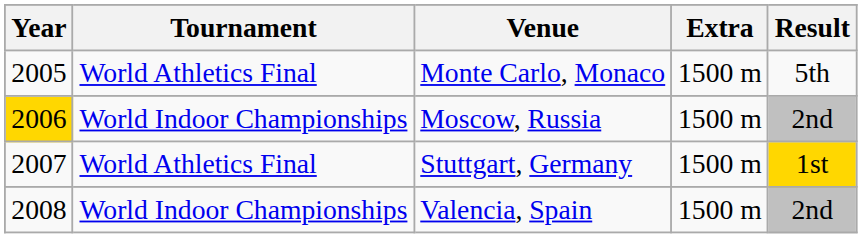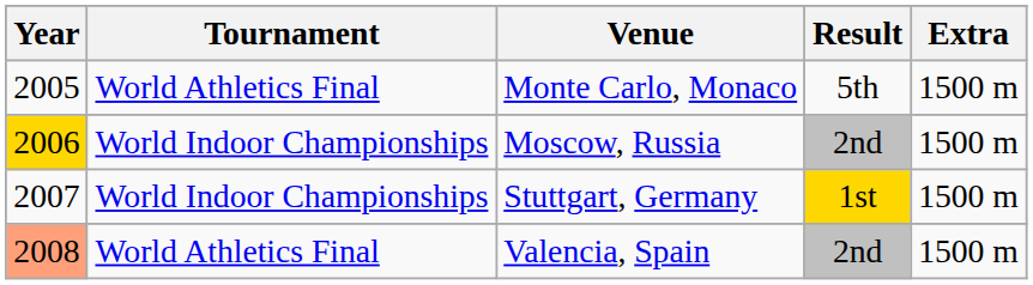 <table class="wikitable" style="font-size: 95%;">
 <tr>
 <th>Year</th>
 <th>Tournament</th>
 <th>Venue</th>
+<th>Result</th>
 <th>Extra</th>
-<th>Result</th>
 </tr>
 <tr>
 <td>2005</td>
 <td><a href='#'>World Athletics Final</a></td>
 <td><a href='#'>Monte Carlo</a>, <a href='#'>Monaco</a></td>
+<td align="center">5th</td>
 <td>1500 m</td>
-<td align="center">5th</td>
 </tr>
 <tr>
 <td style="background: gold;">2006</td>
 <td><a href='#'>World Indoor Championships</a></td>
 <td><a href='#'>Moscow</a>, <a href='#'>Russia</a></td>
+<td bgcolor="silver" align="center">2nd</td>
 <td>1500 m</td>
-<td bgcolor="silver" align="center">2nd</td>
 </tr>
 <tr>
 <td>2007</td>
-<td><a href='#'>World Athletics Final</a></td>
+<td><a href='#'>World Indoor Championships</a></td>
 <td><a href='#'>Stuttgart</a>, <a href='#'>Germany</a></td>
+<td bgcolor="gold" align="center">1st</td>
 <td>1500 m</td>
-<td bgcolor="gold" align="center">1st</td>
 </tr>
 <tr>
-<td>2008</td>
-<td><a href='#'>World Indoor Championships</a></td>
+<td style="background: lightsalmon;">2008</td>
+<td><a href='#'>World Athletics Final</a></td>
 <td><a href='#'>Valencia</a>, <a href='#'>Spain</a></td>
+<td bgcolor="silver" align="center">2nd</td>
 <td>1500 m</td>
-<td bgcolor="silver" align="center">2nd</td>
 </tr>
 </table>
